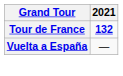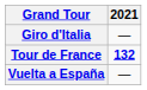 <table class="wikitable plainrowheaders">
 <tr>
 <th scope="col"><a href='#'>Grand Tour</a></th>
 <th scope="col">2021</th>
+</tr>
+<tr style="text-align:center;">
+<th scope="row"> <a href='#'>Giro d'Italia</a></th>
+<td>—</td>
 </tr>
 <tr style="text-align:center;">
 <th scope="row"> <a href='#'>Tour de France</a></th>
 <td><strong><a href='#'>132</a></strong></td>
 </tr>
 <tr style="text-align:center;">
 <th scope="row"> <a href='#'>Vuelta a España</a></th>
 <td>—</td>
 </tr>
 </table>
